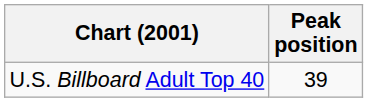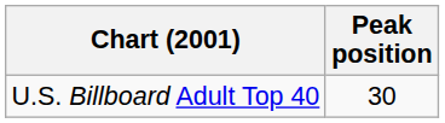 <table class="wikitable sortable">
 <tr>
 <th>Chart (2001)</th>
 <th>Peak<br>position</th>
 </tr>
 <tr>
 <td>U.S. <em>Billboard</em> <a href='#'>Adult Top 40</a></td>
-<td align="center">39</td>
+<td align="center">30</td>
 </tr>
 </table>
